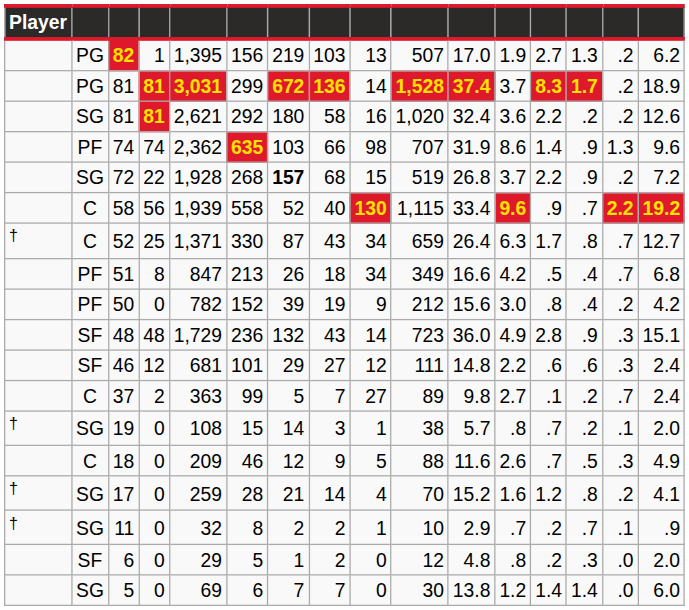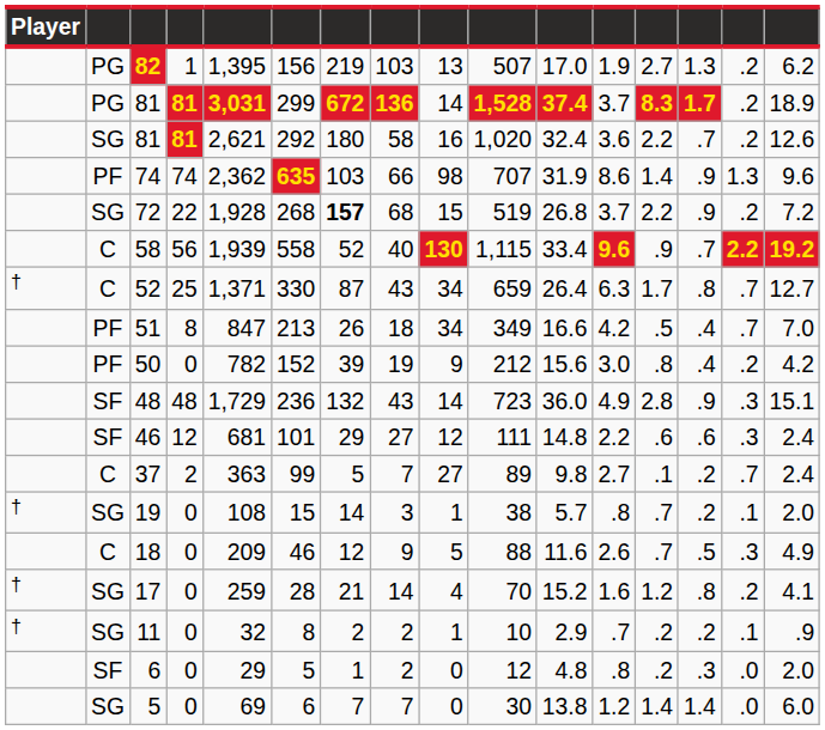 <table class="wikitable sortable" style="font-size: 95%; text-align:right;">
 <tr>
 <th style="background:#2C2A29; color:#FFFFFF; border-top:#DF192C 3px solid; border-bottom:#DF192C 3px solid;">Player</th>
 <th style="background:#2C2A29; color:#FFFFFF; border-top:#DF192C 3px solid; border-bottom:#DF192C 3px solid;"></th>
 <th style="background:#2C2A29; color:#FFFFFF; border-top:#DF192C 3px solid; border-bottom:#DF192C 3px solid;"></th>
 <th style="background:#2C2A29; color:#FFFFFF; border-top:#DF192C 3px solid; border-bottom:#DF192C 3px solid;"></th>
 <th style="background:#2C2A29; color:#FFFFFF; border-top:#DF192C 3px solid; border-bottom:#DF192C 3px solid;"></th>
 <th style="background:#2C2A29; color:#FFFFFF; border-top:#DF192C 3px solid; border-bottom:#DF192C 3px solid;"></th>
 <th style="background:#2C2A29; color:#FFFFFF; border-top:#DF192C 3px solid; border-bottom:#DF192C 3px solid;"></th>
 <th style="background:#2C2A29; color:#FFFFFF; border-top:#DF192C 3px solid; border-bottom:#DF192C 3px solid;"></th>
 <th style="background:#2C2A29; color:#FFFFFF; border-top:#DF192C 3px solid; border-bottom:#DF192C 3px solid;"></th>
 <th style="background:#2C2A29; color:#FFFFFF; border-top:#DF192C 3px solid; border-bottom:#DF192C 3px solid;"></th>
 <th style="background:#2C2A29; color:#FFFFFF; border-top:#DF192C 3px solid; border-bottom:#DF192C 3px solid;"></th>
 <th style="background:#2C2A29; color:#FFFFFF; border-top:#DF192C 3px solid; border-bottom:#DF192C 3px solid;"></th>
 <th style="background:#2C2A29; color:#FFFFFF; border-top:#DF192C 3px solid; border-bottom:#DF192C 3px solid;"></th>
 <th style="background:#2C2A29; color:#FFFFFF; border-top:#DF192C 3px solid; border-bottom:#DF192C 3px solid;"></th>
 <th style="background:#2C2A29; color:#FFFFFF; border-top:#DF192C 3px solid; border-bottom:#DF192C 3px solid;"></th>
 <th style="background:#2C2A29; color:#FFFFFF; border-top:#DF192C 3px solid; border-bottom:#DF192C 3px solid;"></th>
 </tr>
 <tr>
 <td style="text-align:left;"></td>
 <td style="text-align:center;">PG</td>
 <td style="background:#DF192C; color:#FFE100;"><strong>82</strong></td>
 <td>1</td>
 <td>1,395</td>
 <td>156</td>
 <td>219</td>
 <td>103</td>
 <td>13</td>
 <td>507</td>
 <td>17.0</td>
 <td>1.9</td>
 <td>2.7</td>
 <td>1.3</td>
 <td>.2</td>
 <td>6.2</td>
 </tr>
 <tr>
 <td style="text-align:left;"></td>
 <td style="text-align:center;">PG</td>
 <td>81</td>
 <td style="background:#DF192C; color:#FFE100;"><strong>81</strong></td>
 <td style="background:#DF192C; color:#FFE100;"><strong>3,031</strong></td>
 <td>299</td>
 <td style="background:#DF192C; color:#FFE100;"><strong>672</strong></td>
 <td style="background:#DF192C; color:#FFE100;"><strong>136</strong></td>
 <td>14</td>
 <td style="background:#DF192C; color:#FFE100;"><strong>1,528</strong></td>
 <td style="background:#DF192C; color:#FFE100;"><strong>37.4</strong></td>
 <td>3.7</td>
 <td style="background:#DF192C; color:#FFE100;"><strong>8.3</strong></td>
 <td style="background:#DF192C; color:#FFE100;"><strong>1.7</strong></td>
 <td>.2</td>
 <td>18.9</td>
 </tr>
 <tr>
 <td style="text-align:left;"></td>
 <td style="text-align:center;">SG</td>
 <td>81</td>
 <td style="background:#DF192C; color:#FFE100;"><strong>81</strong></td>
 <td>2,621</td>
 <td>292</td>
 <td>180</td>
 <td>58</td>
 <td>16</td>
 <td>1,020</td>
 <td>32.4</td>
 <td>3.6</td>
 <td>2.2</td>
-<td>.2</td>
+<td>.7</td>
 <td>.2</td>
 <td>12.6</td>
 </tr>
 <tr>
 <td style="text-align:left;"></td>
 <td style="text-align:center;">PF</td>
 <td>74</td>
 <td>74</td>
 <td>2,362</td>
 <td style="background:#DF192C; color:#FFE100;"><strong>635</strong></td>
 <td>103</td>
 <td>66</td>
 <td>98</td>
 <td>707</td>
 <td>31.9</td>
 <td>8.6</td>
 <td>1.4</td>
 <td>.9</td>
 <td>1.3</td>
 <td>9.6</td>
 </tr>
 <tr>
 <td style="text-align:left;"></td>
 <td style="text-align:center;">SG</td>
 <td>72</td>
 <td>22</td>
 <td>1,928</td>
 <td>268</td>
 <td><strong>157</strong></td>
 <td>68</td>
 <td>15</td>
 <td>519</td>
 <td>26.8</td>
 <td>3.7</td>
 <td>2.2</td>
 <td>.9</td>
 <td>.2</td>
 <td>7.2</td>
 </tr>
 <tr>
 <td style="text-align:left;"></td>
 <td style="text-align:center;">C</td>
 <td>58</td>
 <td>56</td>
 <td>1,939</td>
 <td>558</td>
 <td>52</td>
 <td>40</td>
 <td style="background:#DF192C; color:#FFE100;"><strong>130</strong></td>
 <td>1,115</td>
 <td>33.4</td>
 <td style="background:#DF192C; color:#FFE100;"><strong>9.6</strong></td>
 <td>.9</td>
 <td>.7</td>
 <td style="background:#DF192C; color:#FFE100;"><strong>2.2</strong></td>
 <td style="background:#DF192C; color:#FFE100;"><strong>19.2</strong></td>
 </tr>
 <tr>
 <td style="text-align:left;"><sup>†</sup></td>
 <td style="text-align:center;">C</td>
 <td>52</td>
 <td>25</td>
 <td>1,371</td>
 <td>330</td>
 <td>87</td>
 <td>43</td>
 <td>34</td>
 <td>659</td>
 <td>26.4</td>
 <td>6.3</td>
 <td>1.7</td>
 <td>.8</td>
 <td>.7</td>
 <td>12.7</td>
 </tr>
 <tr>
 <td style="text-align:left;"></td>
 <td style="text-align:center;">PF</td>
 <td>51</td>
 <td>8</td>
 <td>847</td>
 <td>213</td>
 <td>26</td>
 <td>18</td>
 <td>34</td>
 <td>349</td>
 <td>16.6</td>
 <td>4.2</td>
 <td>.5</td>
 <td>.4</td>
 <td>.7</td>
-<td>6.8</td>
+<td>7.0</td>
 </tr>
 <tr>
 <td style="text-align:left;"></td>
 <td style="text-align:center;">PF</td>
 <td>50</td>
 <td>0</td>
 <td>782</td>
 <td>152</td>
 <td>39</td>
 <td>19</td>
 <td>9</td>
 <td>212</td>
 <td>15.6</td>
 <td>3.0</td>
 <td>.8</td>
 <td>.4</td>
 <td>.2</td>
 <td>4.2</td>
 </tr>
 <tr>
 <td style="text-align:left;"></td>
 <td style="text-align:center;">SF</td>
 <td>48</td>
 <td>48</td>
 <td>1,729</td>
 <td>236</td>
 <td>132</td>
 <td>43</td>
 <td>14</td>
 <td>723</td>
 <td>36.0</td>
 <td>4.9</td>
 <td>2.8</td>
 <td>.9</td>
 <td>.3</td>
 <td>15.1</td>
 </tr>
 <tr>
 <td style="text-align:left;"></td>
 <td style="text-align:center;">SF</td>
 <td>46</td>
 <td>12</td>
 <td>681</td>
 <td>101</td>
 <td>29</td>
 <td>27</td>
 <td>12</td>
 <td>111</td>
 <td>14.8</td>
 <td>2.2</td>
 <td>.6</td>
 <td>.6</td>
 <td>.3</td>
 <td>2.4</td>
 </tr>
 <tr>
 <td style="text-align:left;"></td>
 <td style="text-align:center;">C</td>
 <td>37</td>
 <td>2</td>
 <td>363</td>
 <td>99</td>
 <td>5</td>
 <td>7</td>
 <td>27</td>
 <td>89</td>
 <td>9.8</td>
 <td>2.7</td>
 <td>.1</td>
 <td>.2</td>
 <td>.7</td>
 <td>2.4</td>
 </tr>
 <tr>
 <td style="text-align:left;"><sup>†</sup></td>
 <td style="text-align:center;">SG</td>
 <td>19</td>
 <td>0</td>
 <td>108</td>
 <td>15</td>
 <td>14</td>
 <td>3</td>
 <td>1</td>
 <td>38</td>
 <td>5.7</td>
 <td>.8</td>
 <td>.7</td>
 <td>.2</td>
 <td>.1</td>
 <td>2.0</td>
 </tr>
 <tr>
 <td style="text-align:left;"></td>
 <td style="text-align:center;">C</td>
 <td>18</td>
 <td>0</td>
 <td>209</td>
 <td>46</td>
 <td>12</td>
 <td>9</td>
 <td>5</td>
 <td>88</td>
 <td>11.6</td>
 <td>2.6</td>
 <td>.7</td>
 <td>.5</td>
 <td>.3</td>
 <td>4.9</td>
 </tr>
 <tr>
 <td style="text-align:left;"><sup>†</sup></td>
 <td style="text-align:center;">SG</td>
 <td>17</td>
 <td>0</td>
 <td>259</td>
 <td>28</td>
 <td>21</td>
 <td>14</td>
 <td>4</td>
 <td>70</td>
 <td>15.2</td>
 <td>1.6</td>
 <td>1.2</td>
 <td>.8</td>
 <td>.2</td>
 <td>4.1</td>
 </tr>
 <tr>
 <td style="text-align:left;"><sup>†</sup></td>
 <td style="text-align:center;">SG</td>
 <td>11</td>
 <td>0</td>
 <td>32</td>
 <td>8</td>
 <td>2</td>
 <td>2</td>
 <td>1</td>
 <td>10</td>
 <td>2.9</td>
 <td>.7</td>
 <td>.2</td>
-<td>.7</td>
+<td>.2</td>
 <td>.1</td>
 <td>.9</td>
 </tr>
 <tr>
 <td style="text-align:left;"></td>
 <td style="text-align:center;">SF</td>
 <td>6</td>
 <td>0</td>
 <td>29</td>
 <td>5</td>
 <td>1</td>
 <td>2</td>
 <td>0</td>
 <td>12</td>
 <td>4.8</td>
 <td>.8</td>
 <td>.2</td>
 <td>.3</td>
 <td>.0</td>
 <td>2.0</td>
 </tr>
 <tr>
 <td style="text-align:left;"></td>
 <td style="text-align:center;">SG</td>
 <td>5</td>
 <td>0</td>
 <td>69</td>
 <td>6</td>
 <td>7</td>
 <td>7</td>
 <td>0</td>
 <td>30</td>
 <td>13.8</td>
 <td>1.2</td>
 <td>1.4</td>
 <td>1.4</td>
 <td>.0</td>
 <td>6.0</td>
 </tr>
 </table>
